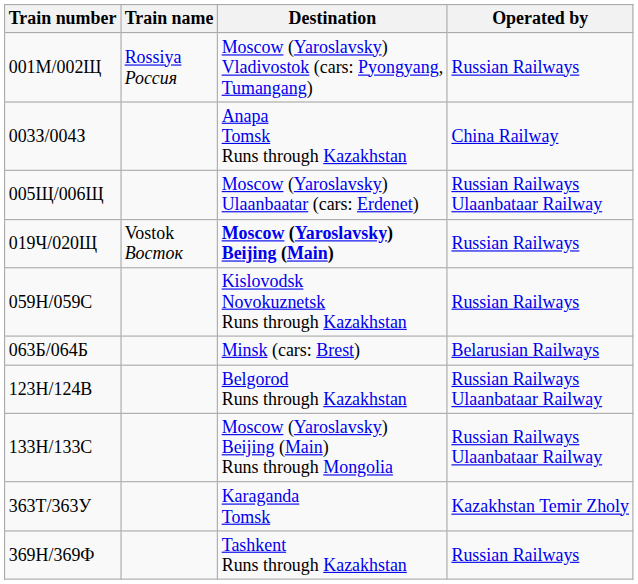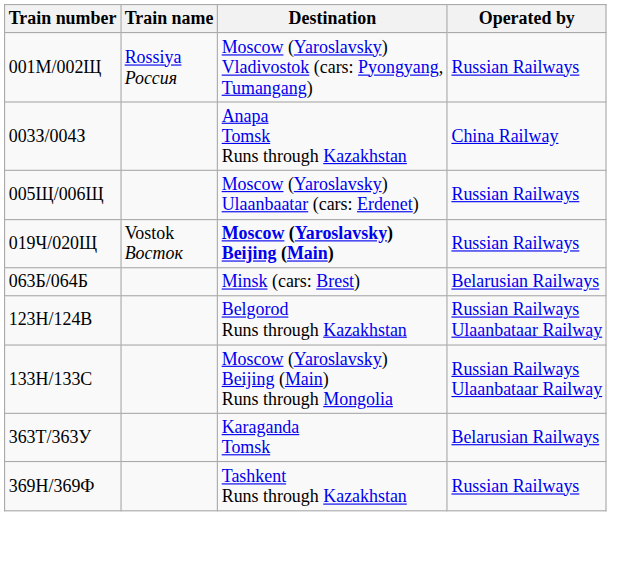 <table class="wikitable">
 <tr>
 <th>Train number</th>
 <th>Train name</th>
 <th>Destination</th>
 <th>Operated by</th>
 </tr>
 <tr>
 <td>001М/002Щ</td>
 <td><a href='#'>Rossiya</a> <br><em>Россия</em></td>
 <td> <a href='#'>Moscow</a> (<a href='#'>Yaroslavsky</a>)<br> <a href='#'>Vladivostok</a> (cars:  <a href='#'>Pyongyang</a>,<br> <a href='#'>Tumangang</a>)</td>
 <td> <a href='#'>Russian Railways</a></td>
 </tr>
 <tr>
 <td>003З/004З</td>
 <td></td>
 <td> <a href='#'>Anapa</a><br> <a href='#'>Tomsk</a><br>Runs through  <a href='#'>Kazakhstan</a></td>
 <td> <a href='#'>China Railway</a></td>
 </tr>
 <tr>
 <td>005Щ/006Щ</td>
 <td></td>
 <td> <a href='#'>Moscow</a> (<a href='#'>Yaroslavsky</a>)<br> <a href='#'>Ulaanbaatar</a> (cars:  <a href='#'>Erdenet</a>)</td>
-<td> <a href='#'>Russian Railways</a><br> <a href='#'>Ulaanbataar Railway</a></td>
+<td> <a href='#'>Russian Railways</a></td>
 </tr>
 <tr>
 <td>019Ч/020Щ</td>
 <td>Vostok <br><em>Восток</em></td>
 <td><strong> <a href='#'>Moscow</a> (<a href='#'>Yaroslavsky</a>)<br> <a href='#'>Beijing</a> (<a href='#'>Main</a>)</strong></td>
-<td> <a href='#'>Russian Railways</a></td>
-</tr>
-<tr>
-<td>059Н/059С</td>
-<td></td>
-<td> <a href='#'>Kislovodsk</a><br> <a href='#'>Novokuznetsk</a><br>Runs through  <a href='#'>Kazakhstan</a></td>
 <td> <a href='#'>Russian Railways</a></td>
 </tr>
 <tr>
 <td>063Б/064Б</td>
 <td></td>
 <td> <a href='#'>Minsk</a> (cars:  <a href='#'>Brest</a>)</td>
 <td> <a href='#'>Belarusian Railways</a></td>
 </tr>
 <tr>
 <td>123Н/124В</td>
 <td></td>
 <td> <a href='#'>Belgorod</a><br>Runs through  <a href='#'>Kazakhstan</a></td>
 <td> <a href='#'>Russian Railways</a><br> <a href='#'>Ulaanbataar Railway</a></td>
 </tr>
 <tr>
 <td>133Н/133С</td>
 <td></td>
 <td> <a href='#'>Moscow</a> (<a href='#'>Yaroslavsky</a>)<br> <a href='#'>Beijing</a> (<a href='#'>Main</a>)<br>Runs through  <a href='#'>Mongolia</a></td>
 <td> <a href='#'>Russian Railways</a><br> <a href='#'>Ulaanbataar Railway</a></td>
 </tr>
 <tr>
 <td>363T/363У</td>
 <td></td>
 <td> <a href='#'>Karaganda</a><br> <a href='#'>Tomsk</a></td>
-<td> <a href='#'>Kazakhstan Temir Zholy</a></td>
+<td> <a href='#'>Belarusian Railways</a></td>
 </tr>
 <tr>
 <td>369Н/369Ф</td>
 <td></td>
 <td> <a href='#'>Tashkent</a><br>Runs through  <a href='#'>Kazakhstan</a></td>
 <td> <a href='#'>Russian Railways</a></td>
 </tr>
 </table>
